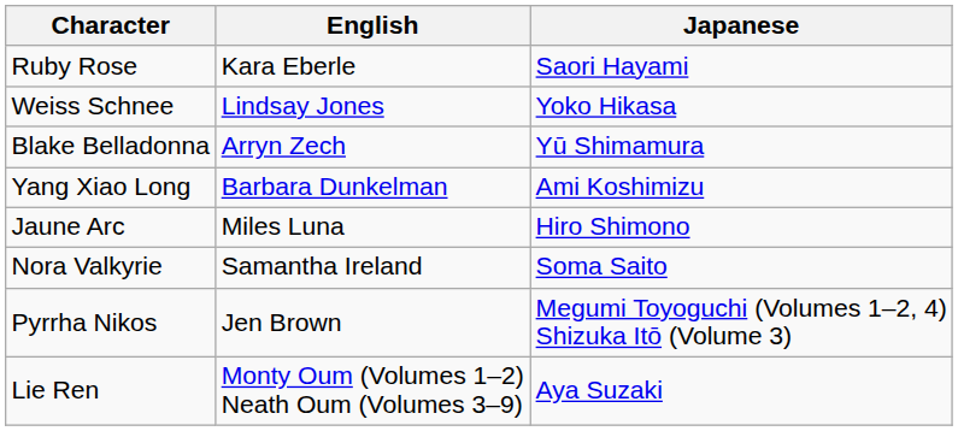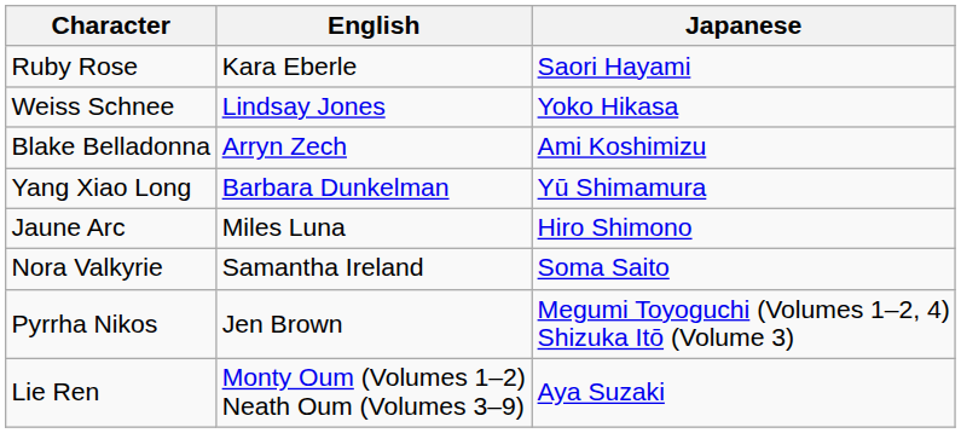 <table class="wikitable sortable">
 <tr>
 <th scope="col">Character</th>
 <th scope="col">English</th>
 <th scope="col">Japanese</th>
 </tr>
 <tr>
 <td scope="row">Ruby Rose</td>
 <td align="left">Kara Eberle</td>
 <td align="left"><a href='#'>Saori Hayami</a></td>
 </tr>
 <tr>
 <td scope="row">Weiss Schnee</td>
 <td align="left"><a href='#'>Lindsay Jones</a></td>
 <td align="left"><a href='#'>Yoko Hikasa</a></td>
 </tr>
 <tr>
 <td scope="row">Blake Belladonna</td>
 <td align="left"><a href='#'>Arryn Zech</a></td>
-<td align="left"><a href='#'>Yū Shimamura</a></td>
+<td align="left"><a href='#'>Ami Koshimizu</a></td>
 </tr>
 <tr>
 <td scope="row">Yang Xiao Long</td>
 <td align="left"><a href='#'>Barbara Dunkelman</a></td>
-<td align="left"><a href='#'>Ami Koshimizu</a></td>
+<td align="left"><a href='#'>Yū Shimamura</a></td>
 </tr>
 <tr>
 <td scope="row">Jaune Arc</td>
 <td align="left">Miles Luna</td>
 <td align="left"><a href='#'>Hiro Shimono</a></td>
 </tr>
 <tr>
 <td scope="row">Nora Valkyrie</td>
 <td align="left">Samantha Ireland</td>
 <td align="left"><a href='#'>Soma Saito</a></td>
 </tr>
 <tr>
 <td scope="row">Pyrrha Nikos</td>
 <td align="left">Jen Brown</td>
 <td align="left"><a href='#'>Megumi Toyoguchi</a> (Volumes 1–2, 4)<br><a href='#'>Shizuka Itō</a> (Volume 3)</td>
 </tr>
 <tr>
 <td scope="row">Lie Ren</td>
 <td align="left"><a href='#'>Monty Oum</a> (Volumes 1–2)<br>Neath Oum (Volumes 3–9)</td>
 <td align="left"><a href='#'>Aya Suzaki</a></td>
 </tr>
 </table>
